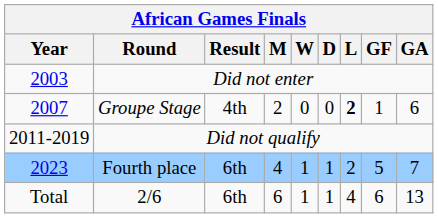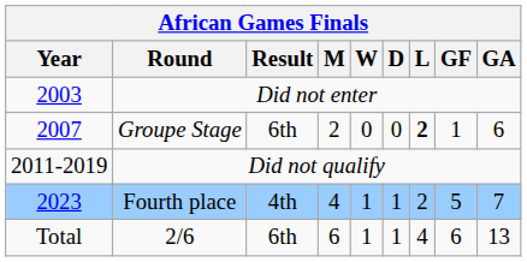 <table class="wikitable" style="text-align: center;">
 <tr>
 <th colspan=9><a href='#'>African Games Finals</a></th>
 </tr>
 <tr>
 <th>Year</th>
 <th>Round</th>
 <th>Result</th>
 <th>M</th>
 <th>W</th>
 <th>D</th>
 <th>L</th>
 <th>GF</th>
 <th>GA</th>
 </tr>
 <tr>
 <td> <a href='#'>2003</a></td>
 <td rowspan=1 colspan=8><em>Did not enter</em></td>
 </tr>
 <tr>
 <td> <a href='#'>2007</a></td>
 <td><em>Groupe Stage</em></td>
-<td>4th</td>
+<td>6th</td>
 <td>2</td>
 <td>0</td>
 <td>0</td>
 <td><strong>2</strong></td>
 <td>1</td>
 <td>6</td>
 </tr>
 <tr>
 <td>2011-2019</td>
 <td rowspan=1 colspan=8><em>Did not qualify</em></td>
 </tr>
 <tr style="background:#9acdff;">
 <td> <a href='#'>2023</a></td>
 <td>Fourth place</td>
-<td>6th</td>
+<td>4th</td>
 <td>4</td>
 <td>1</td>
 <td>1</td>
 <td>2</td>
 <td>5</td>
 <td>7</td>
 </tr>
 <tr>
 <td>Total</td>
 <td>2/6</td>
 <td>6th</td>
 <td>6</td>
 <td>1</td>
 <td>1</td>
 <td>4</td>
 <td>6</td>
 <td>13</td>
 </tr>
 </table>
